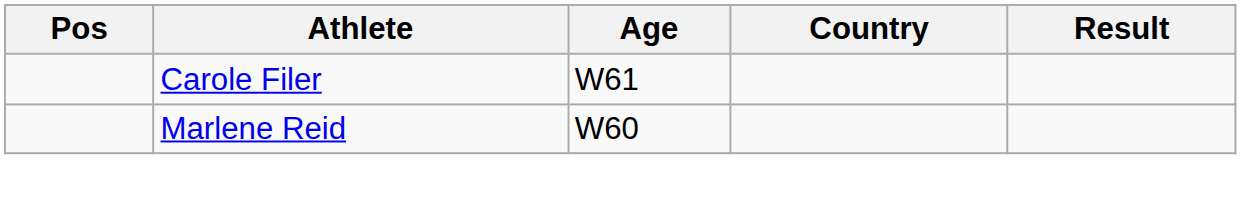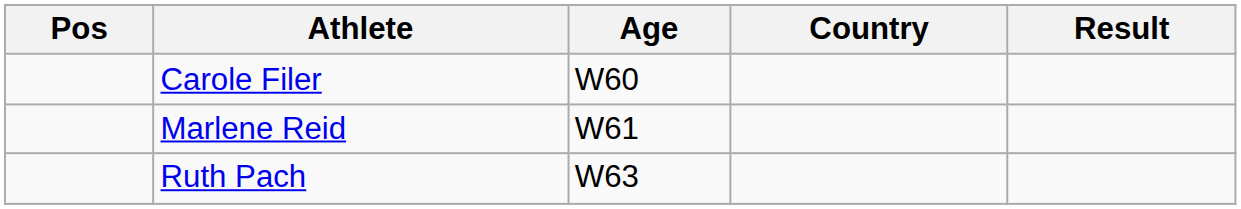 <table class="wikitable"  style="text-align:center; width:50%;">
 <tr>
 <th>Pos</th>
 <th>Athlete</th>
 <th>Age</th>
 <th>Country</th>
 <th>Result</th>
 </tr>
 <tr>
 <td align=center></td>
 <td align=left><a href='#'>Carole Filer</a></td>
+<td align=left>W60</td>
+<td align=left></td>
+<td></td>
+</tr>
+<tr>
+<td align=center></td>
+<td align=left><a href='#'>Marlene Reid</a></td>
 <td align=left>W61</td>
 <td align=left></td>
 <td></td>
 </tr>
 <tr>
 <td align=center></td>
-<td align=left><a href='#'>Marlene Reid</a></td>
-<td align=left>W60</td>
+<td align=left><a href='#'>Ruth Pach</a></td>
+<td align=left>W63</td>
 <td align=left></td>
 <td></td>
 </tr>
 </table>
